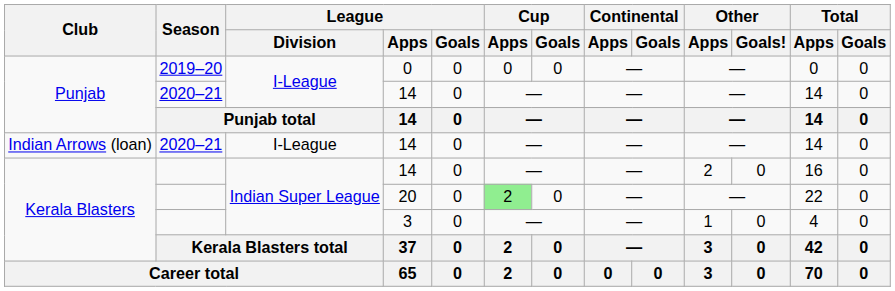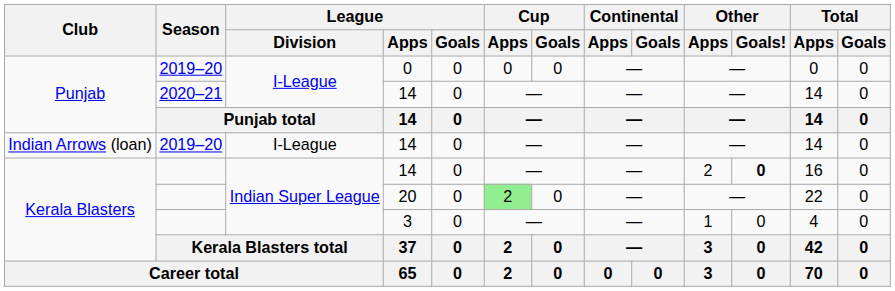 <table class="wikitable" style="text-align: center;">
 <tr>
 <th rowspan="2">Club</th>
 <th rowspan="2">Season</th>
 <th colspan="3">League</th>
 <th colspan="2">Cup</th>
 <th colspan="2">Continental</th>
 <th colspan="2">Other</th>
 <th colspan="2">Total</th>
 </tr>
 <tr>
 <th>Division</th>
 <th>Apps</th>
 <th>Goals</th>
 <th>Apps</th>
 <th>Goals</th>
 <th>Apps</th>
 <th>Goals</th>
 <th>Apps</th>
 <th>Goals!</th>
 <th>Apps</th>
 <th>Goals</th>
 </tr>
 <tr>
 <td rowspan="3"><a href='#'>Punjab</a></td>
 <td><a href='#'>2019–20</a></td>
 <td rowspan="2"><a href='#'>I-League</a></td>
 <td>0</td>
 <td>0</td>
 <td>0</td>
 <td>0</td>
 <td colspan="2">—</td>
 <td colspan="2">—</td>
 <td>0</td>
 <td>0</td>
 </tr>
 <tr>
 <td><a href='#'>2020–21</a></td>
 <td>14</td>
 <td>0</td>
 <td colspan="2">—</td>
 <td colspan="2">—</td>
 <td colspan="2">—</td>
 <td>14</td>
 <td>0</td>
 </tr>
 <tr>
 <th colspan="2">Punjab total</th>
 <th>14</th>
 <th>0</th>
 <th colspan="2">—</th>
 <th colspan="2">—</th>
 <th colspan="2">—</th>
 <th>14</th>
 <th>0</th>
 </tr>
 <tr>
 <td><a href='#'>Indian Arrows</a> (loan)</td>
-<td><a href='#'>2020–21</a></td>
+<td><a href='#'>2019–20</a></td>
 <td>I-League</td>
 <td>14</td>
 <td>0</td>
 <td colspan="2">—</td>
 <td colspan="2">—</td>
 <td colspan="2">—</td>
 <td>14</td>
 <td>0</td>
 </tr>
 <tr>
 <td rowspan="4"><a href='#'>Kerala Blasters</a></td>
 <td></td>
 <td rowspan="3"><a href='#'>Indian Super League</a></td>
 <td>14</td>
 <td>0</td>
 <td colspan="2">—</td>
 <td colspan="2">—</td>
 <td>2</td>
-<td>0</td>
+<td><strong>0</strong></td>
 <td>16</td>
 <td>0</td>
 </tr>
 <tr>
 <td></td>
 <td>20</td>
 <td>0</td>
 <td style="background: lightgreen;">2</td>
 <td>0</td>
 <td colspan="2">—</td>
 <td colspan="2">—</td>
 <td>22</td>
 <td>0</td>
 </tr>
 <tr>
 <td></td>
 <td>3</td>
 <td>0</td>
 <td colspan="2">—</td>
 <td colspan="2">—</td>
 <td>1</td>
 <td>0</td>
 <td>4</td>
 <td>0</td>
 </tr>
 <tr>
 <th colspan="2">Kerala Blasters total</th>
 <th>37</th>
 <th>0</th>
 <th>2</th>
 <th>0</th>
 <th colspan="2">—</th>
 <th>3</th>
 <th>0</th>
 <th>42</th>
 <th>0</th>
 </tr>
 <tr>
 <th colspan="3">Career total</th>
 <th>65</th>
 <th>0</th>
 <th>2</th>
 <th>0</th>
 <th>0</th>
 <th>0</th>
 <th>3</th>
 <th>0</th>
 <th>70</th>
 <th>0</th>
 </tr>
 </table>
